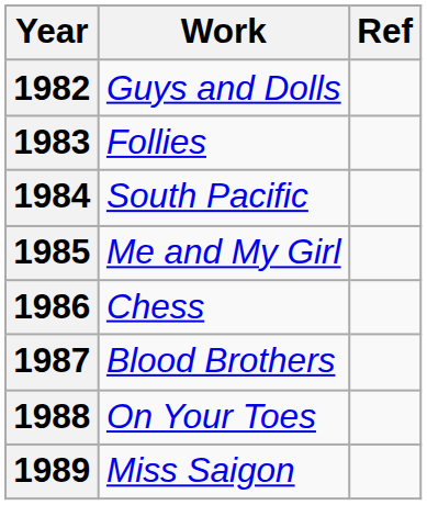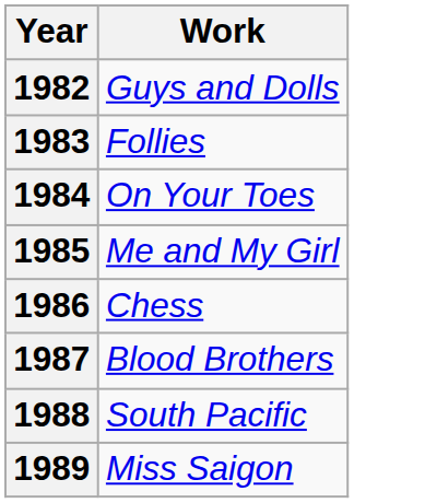 <table class="wikitable">
 <tr>
 <th>Year</th>
 <th>Work</th>
-<th>Ref</th>
 </tr>
 <tr>
 <th>1982</th>
 <td><em><a href='#'>Guys and Dolls</a></em></td>
-<td></td>
 </tr>
 <tr>
 <th>1983</th>
 <td><em><a href='#'>Follies</a></em></td>
-<td></td>
 </tr>
 <tr>
 <th>1984</th>
-<td><em><a href='#'>South Pacific</a></em></td>
-<td></td>
+<td><em><a href='#'>On Your Toes</a></em></td>
 </tr>
 <tr>
 <th>1985</th>
 <td><em><a href='#'>Me and My Girl</a></em></td>
-<td></td>
 </tr>
 <tr>
 <th>1986</th>
 <td><em><a href='#'>Chess</a></em></td>
-<td></td>
 </tr>
 <tr>
 <th>1987</th>
 <td><em><a href='#'>Blood Brothers</a></em></td>
-<td></td>
 </tr>
 <tr>
 <th>1988</th>
-<td><em><a href='#'>On Your Toes</a></em></td>
-<td></td>
+<td><em><a href='#'>South Pacific</a></em></td>
 </tr>
 <tr>
 <th>1989</th>
 <td><em><a href='#'>Miss Saigon</a></em></td>
-<td></td>
 </tr>
 </table>
